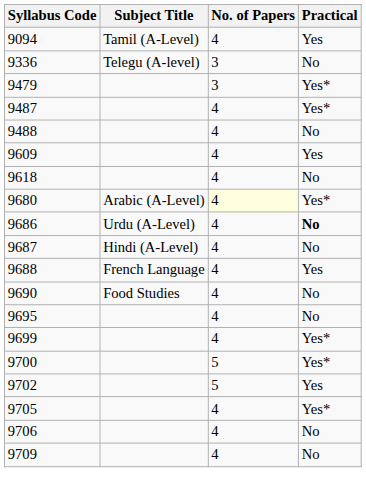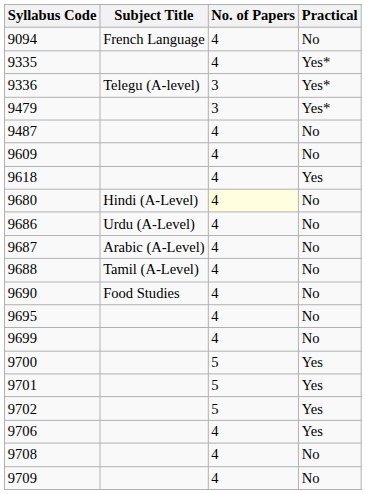 <table class="wikitable sortable">
 <tr>
 <th>Syllabus Code</th>
 <th>Subject Title</th>
 <th>No. of Papers</th>
 <th>Practical</th>
 </tr>
 <tr>
 <td>9094</td>
-<td>Tamil (A-Level)</td>
+<td>French Language</td>
 <td>4</td>
-<td>Yes</td>
+<td>No</td>
+</tr>
+<tr>
+<td>9335</td>
+<td></td>
+<td>4</td>
+<td>Yes*</td>
 </tr>
 <tr>
 <td>9336</td>
 <td>Telegu (A-level)</td>
 <td>3</td>
-<td>No</td>
+<td>Yes*</td>
 </tr>
 <tr>
 <td>9479</td>
 <td></td>
 <td>3</td>
 <td>Yes*</td>
 </tr>
 <tr>
 <td>9487</td>
 <td></td>
 <td>4</td>
-<td>Yes*</td>
-</tr>
-<tr>
-<td>9488</td>
-<td></td>
-<td>4</td>
 <td>No</td>
 </tr>
 <tr>
 <td>9609</td>
 <td></td>
 <td>4</td>
-<td>Yes</td>
+<td>No</td>
 </tr>
 <tr>
 <td>9618</td>
 <td></td>
 <td>4</td>
-<td>No</td>
+<td>Yes</td>
 </tr>
 <tr>
 <td>9680</td>
-<td>Arabic (A-Level)</td>
+<td>Hindi (A-Level)</td>
 <td style="background: lightyellow;">4</td>
-<td>Yes*</td>
+<td>No</td>
 </tr>
 <tr>
 <td>9686</td>
 <td>Urdu (A-Level)</td>
 <td>4</td>
-<td><strong>No</strong></td>
+<td>No</td>
 </tr>
 <tr>
 <td>9687</td>
-<td>Hindi (A-Level)</td>
+<td>Arabic (A-Level)</td>
 <td>4</td>
 <td>No</td>
 </tr>
 <tr>
 <td>9688</td>
-<td>French Language</td>
+<td>Tamil (A-Level)</td>
 <td>4</td>
-<td>Yes</td>
+<td>No</td>
 </tr>
 <tr>
 <td>9690</td>
 <td>Food Studies</td>
 <td>4</td>
 <td>No</td>
 </tr>
 <tr>
 <td>9695</td>
 <td></td>
 <td>4</td>
 <td>No</td>
 </tr>
 <tr>
 <td>9699</td>
 <td></td>
 <td>4</td>
-<td>Yes*</td>
+<td>No</td>
 </tr>
 <tr>
 <td>9700</td>
 <td></td>
 <td>5</td>
-<td>Yes*</td>
+<td>Yes</td>
+</tr>
+<tr>
+<td>9701</td>
+<td></td>
+<td>5</td>
+<td>Yes</td>
 </tr>
 <tr>
 <td>9702</td>
 <td></td>
 <td>5</td>
 <td>Yes</td>
 </tr>
 <tr>
-<td>9705</td>
+<td>9706</td>
 <td></td>
 <td>4</td>
-<td>Yes*</td>
+<td>Yes</td>
 </tr>
 <tr>
-<td>9706</td>
+<td>9708</td>
 <td></td>
 <td>4</td>
 <td>No</td>
 </tr>
 <tr>
 <td>9709</td>
 <td></td>
 <td>4</td>
 <td>No</td>
 </tr>
 </table>
